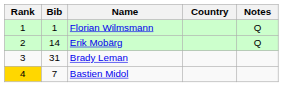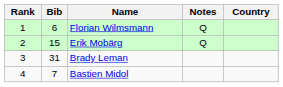 <table class="wikitable" style="text-align:center; width:450px">
 <tr>
 <th>Rank</th>
 <th>Bib</th>
 <th>Name</th>
+<th>Notes</th>
 <th>Country</th>
-<th>Notes</th>
 </tr>
 <tr bgcolor=ccffcc>
 <td>1</td>
-<td>1</td>
+<td>6</td>
 <td align=left><a href='#'>Florian Wilmsmann</a></td>
+<td>Q</td>
 <td align=left></td>
-<td>Q</td>
 </tr>
 <tr bgcolor=ccffcc>
 <td>2</td>
-<td>14</td>
+<td>15</td>
 <td align=left><a href='#'>Erik Mobärg</a></td>
+<td>Q</td>
 <td align=left></td>
-<td>Q</td>
 </tr>
 <tr>
 <td>3</td>
 <td>31</td>
 <td align=left><a href='#'>Brady Leman</a></td>
+<td></td>
 <td align=left></td>
-<td></td>
 </tr>
 <tr>
-<td style="background: gold;">4</td>
+<td>4</td>
 <td>7</td>
 <td align=left><a href='#'>Bastien Midol</a></td>
+<td></td>
 <td align=left></td>
-<td></td>
 </tr>
 </table>
